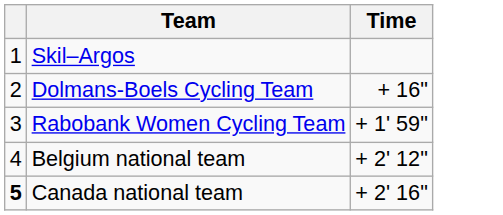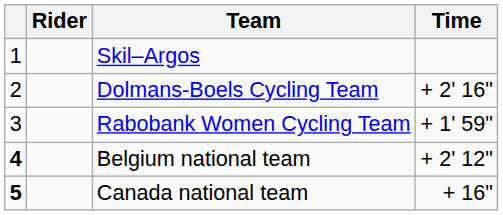 <table class="wikitable">
 <tr>
 <th></th>
+<th>Rider</th>
 <th>Team</th>
 <th>Time</th>
 </tr>
 <tr>
 <td>1</td>
+<td></td>
 <td><a href='#'>Skil–Argos</a></td>
 <td align="right"></td>
 </tr>
 <tr>
 <td>2</td>
+<td></td>
 <td><a href='#'>Dolmans-Boels Cycling Team</a></td>
-<td align="right">+ 16"</td>
+<td align="right">+ 2' 16"</td>
 </tr>
 <tr>
 <td>3</td>
+<td></td>
 <td><a href='#'>Rabobank Women Cycling Team</a></td>
 <td align="right">+ 1' 59"</td>
 </tr>
 <tr>
-<td>4</td>
+<td><strong>4</strong></td>
+<td></td>
 <td>Belgium national team</td>
 <td align="right">+ 2' 12"</td>
 </tr>
 <tr>
 <td><strong>5</strong></td>
+<td></td>
 <td>Canada national team</td>
-<td align="right">+ 2' 16"</td>
+<td align="right">+ 16"</td>
 </tr>
 </table>
